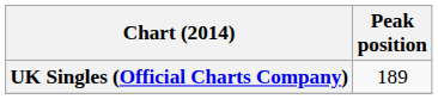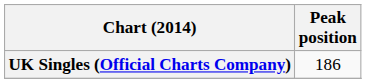 <table class="wikitable sortable plainrowheaders">
 <tr>
 <th>Chart (2014)</th>
 <th>Peak<br>position</th>
 </tr>
 <tr>
 <th scope="row">UK Singles (<a href='#'>Official Charts Company</a>)</th>
-<td align="center">189</td>
+<td align="center">186</td>
 </tr>
 <tr>
 </tr>
 <tr>
 </tr>
 <tr>
 </tr>
 </table>
